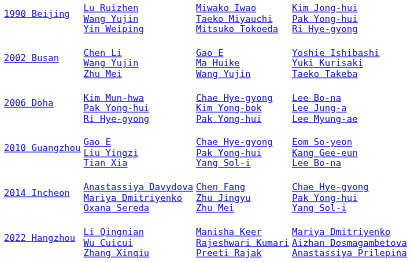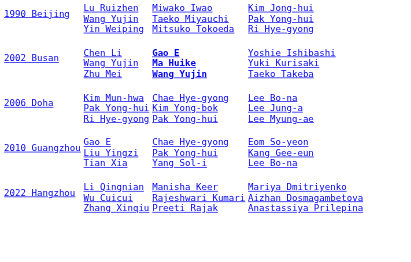 <table>
 <tr>
 <td><a href='#'>1990 Beijing</a></td>
 <td><br><a href='#'>Lu Ruizhen</a><br><a href='#'>Wang Yujin</a><br><a href='#'>Yin Weiping</a></td>
 <td><br><a href='#'>Miwako Iwao</a><br><a href='#'>Taeko Miyauchi</a><br><a href='#'>Mitsuko Tokoeda</a></td>
 <td><br><a href='#'>Kim Jong-hui</a><br><a href='#'>Pak Yong-hui</a><br><a href='#'>Ri Hye-gyong</a></td>
 </tr>
 <tr>
 <td><a href='#'>2002 Busan</a></td>
 <td><br><a href='#'>Chen Li</a><br><a href='#'>Wang Yujin</a><br><a href='#'>Zhu Mei</a></td>
-<td><br><a href='#'>Gao E</a><br><a href='#'>Ma Huike</a><br><a href='#'>Wang Yujin</a></td>
+<td><strong><br><a href='#'>Gao E</a><br><a href='#'>Ma Huike</a><br><a href='#'>Wang Yujin</a></strong></td>
 <td><br><a href='#'>Yoshie Ishibashi</a><br><a href='#'>Yuki Kurisaki</a><br><a href='#'>Taeko Takeba</a></td>
 </tr>
 <tr>
 <td><a href='#'>2006 Doha</a></td>
 <td><br><a href='#'>Kim Mun-hwa</a><br><a href='#'>Pak Yong-hui</a><br><a href='#'>Ri Hye-gyong</a></td>
 <td><br><a href='#'>Chae Hye-gyong</a><br><a href='#'>Kim Yong-bok</a><br><a href='#'>Pak Yong-hui</a></td>
 <td><br><a href='#'>Lee Bo-na</a><br><a href='#'>Lee Jung-a</a><br><a href='#'>Lee Myung-ae</a></td>
 </tr>
 <tr>
 <td><a href='#'>2010 Guangzhou</a></td>
 <td><br><a href='#'>Gao E</a><br><a href='#'>Liu Yingzi</a><br><a href='#'>Tian Xia</a></td>
 <td><br><a href='#'>Chae Hye-gyong</a><br><a href='#'>Pak Yong-hui</a><br><a href='#'>Yang Sol-i</a></td>
 <td><br><a href='#'>Eom So-yeon</a><br><a href='#'>Kang Gee-eun</a><br><a href='#'>Lee Bo-na</a></td>
 </tr>
 <tr>
-<td><a href='#'>2014 Incheon</a></td>
-<td><br><a href='#'>Anastassiya Davydova</a><br><a href='#'>Mariya Dmitriyenko</a><br><a href='#'>Oxana Sereda</a></td>
-<td><br><a href='#'>Chen Fang</a><br><a href='#'>Zhu Jingyu</a><br><a href='#'>Zhu Mei</a></td>
-<td><br><a href='#'>Chae Hye-gyong</a><br><a href='#'>Pak Yong-hui</a><br><a href='#'>Yang Sol-i</a></td>
-</tr>
-<tr>
 <td><a href='#'>2022 Hangzhou</a></td>
 <td><br><a href='#'>Li Qingnian</a><br><a href='#'>Wu Cuicui</a><br><a href='#'>Zhang Xinqiu</a></td>
 <td><br><a href='#'>Manisha Keer</a><br><a href='#'>Rajeshwari Kumari</a><br><a href='#'>Preeti Rajak</a></td>
 <td><br><a href='#'>Mariya Dmitriyenko</a><br><a href='#'>Aizhan Dosmagambetova</a><br><a href='#'>Anastassiya Prilepina</a></td>
 </tr>
 </table>
